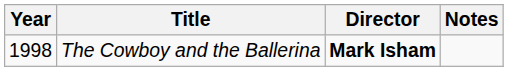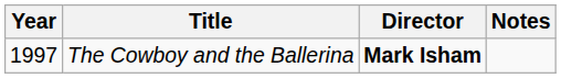 <table class="wikitable">
 <tr>
 <th>Year</th>
 <th>Title</th>
 <th>Director</th>
 <th>Notes</th>
 </tr>
 <tr>
-<td>1998</td>
+<td>1997</td>
 <td><em>The Cowboy and the Ballerina</em></td>
 <td><strong>Mark Isham</strong></td>
 <td></td>
 </tr>
 </table>
